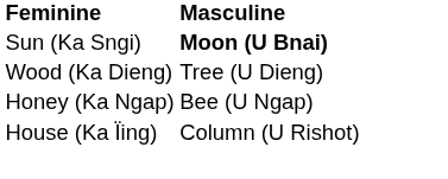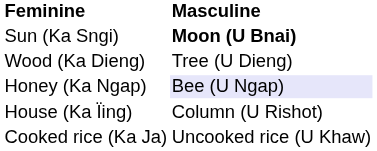 <table>
 <tr>
 <td><strong>Feminine</strong></td>
 <td><strong>Masculine</strong></td>
 </tr>
 <tr>
 <td>Sun (Ka Sngi)</td>
 <td><strong>Moon (U Bnai)</strong></td>
 </tr>
 <tr>
 <td>Wood (Ka Dieng)</td>
 <td>Tree (U Dieng)</td>
 </tr>
 <tr>
 <td>Honey (Ka Ngap)</td>
-<td>Bee (U Ngap)</td>
+<td style="background: lavender;">Bee (U Ngap)</td>
 </tr>
 <tr>
 <td>House (Ka Ïing)</td>
 <td>Column (U Rishot)</td>
 </tr>
+<tr>
+<td>Cooked rice (Ka Ja)</td>
+<td>Uncooked rice (U Khaw)</td>
+</tr>
 </table>
